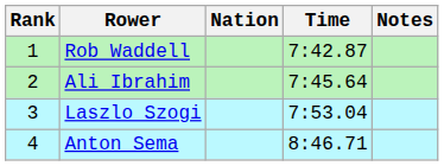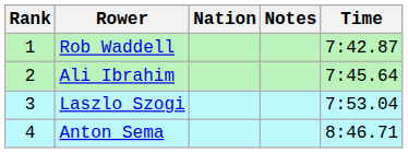 <table class="wikitable sortable" style="text-align:center">
 <tr>
 <th>Rank</th>
 <th>Rower</th>
 <th>Nation</th>
+<th>Notes</th>
 <th>Time</th>
-<th>Notes</th>
 </tr>
 <tr bgcolor=bbf3bb>
 <td>1</td>
 <td align=left><a href='#'>Rob Waddell</a></td>
 <td align=left></td>
+<td></td>
 <td>7:42.87</td>
-<td></td>
 </tr>
 <tr bgcolor=bbf3bb>
 <td>2</td>
 <td align=left><a href='#'>Ali Ibrahim</a></td>
 <td align=left></td>
+<td></td>
 <td>7:45.64</td>
-<td></td>
 </tr>
 <tr bgcolor=bbf9ff>
 <td>3</td>
 <td align=left><a href='#'>Laszlo Szogi</a></td>
 <td align=left></td>
+<td></td>
 <td>7:53.04</td>
-<td></td>
 </tr>
 <tr bgcolor=bbf9ff>
 <td>4</td>
 <td align=left><a href='#'>Anton Sema</a></td>
 <td align=left></td>
+<td></td>
 <td>8:46.71</td>
-<td></td>
 </tr>
 </table>
